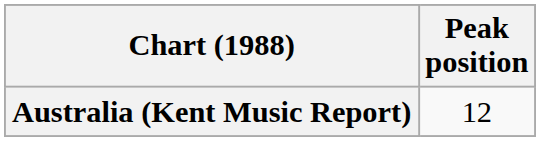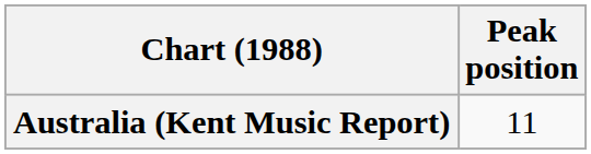 <table class="wikitable plainrowheaders">
 <tr>
 <th>Chart (1988)</th>
 <th>Peak<br>position</th>
 </tr>
 <tr>
 <th scope="row">Australia (Kent Music Report)</th>
-<td align="center">12</td>
+<td align="center">11</td>
 </tr>
 </table>
